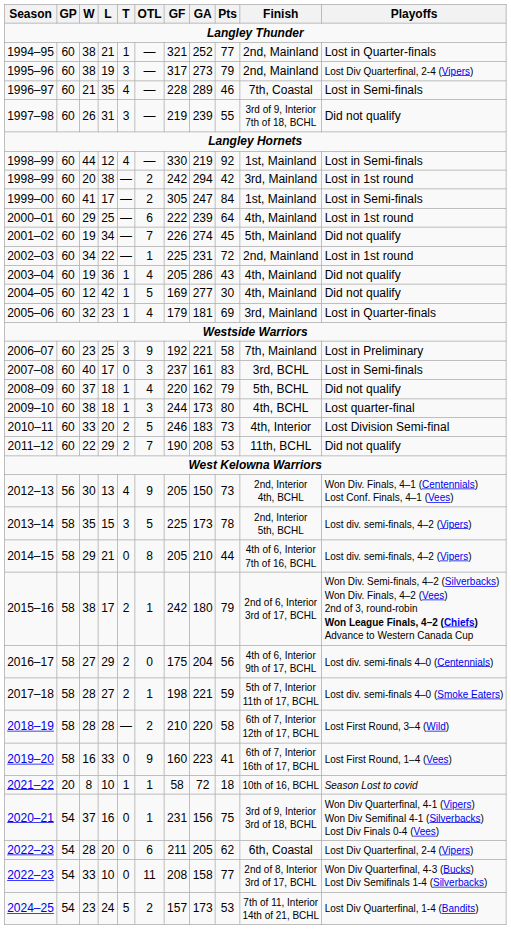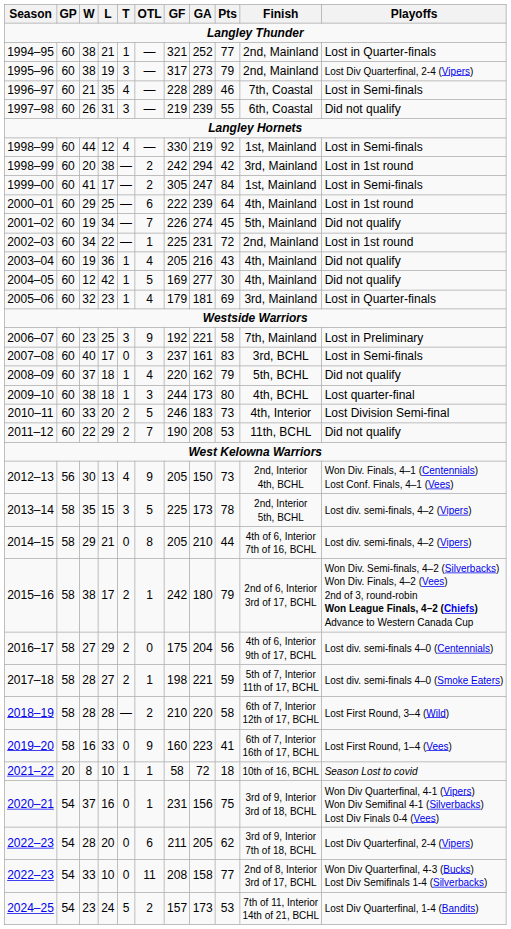 <table class="wikitable" style="text-align:center">
 <tr>
 <th>Season</th>
 <th>GP</th>
 <th>W</th>
 <th>L</th>
 <th>T</th>
 <th>OTL</th>
 <th>GF</th>
 <th>GA</th>
 <th>Pts</th>
 <th>Finish</th>
 <th>Playoffs</th>
 </tr>
 <tr>
 <td colspan=11><strong><em>Langley Thunder</em></strong></td>
 </tr>
 <tr>
 <td>1994–95</td>
 <td>60</td>
 <td>38</td>
 <td>21</td>
 <td>1</td>
 <td>—</td>
 <td>321</td>
 <td>252</td>
 <td>77</td>
 <td>2nd, Mainland</td>
 <td align=left>Lost in Quarter-finals</td>
 </tr>
 <tr>
 <td>1995–96</td>
 <td>60</td>
 <td>38</td>
 <td>19</td>
 <td>3</td>
 <td>—</td>
 <td>317</td>
 <td>273</td>
 <td>79</td>
 <td>2nd, Mainland</td>
 <td align=left><small>Lost Div Quarterfinal, 2-4 (<a href='#'>Vipers</a>)</small></td>
 </tr>
 <tr>
 <td>1996–97</td>
 <td>60</td>
 <td>21</td>
 <td>35</td>
 <td>4</td>
 <td>—</td>
 <td>228</td>
 <td>289</td>
 <td>46</td>
 <td>7th, Coastal</td>
 <td align=left>Lost in Semi-finals</td>
 </tr>
 <tr>
 <td>1997–98</td>
 <td>60</td>
 <td>26</td>
 <td>31</td>
 <td>3</td>
 <td>—</td>
 <td>219</td>
 <td>239</td>
 <td>55</td>
-<td><small>3rd of 9, Interior<br>7th of 18, BCHL</small></td>
+<td>6th, Coastal</td>
 <td align=left>Did not qualify</td>
 </tr>
 <tr>
 <td colspan=11><strong><em>Langley Hornets</em></strong></td>
 </tr>
 <tr>
 <td>1998–99</td>
 <td>60</td>
 <td>44</td>
 <td>12</td>
 <td>4</td>
 <td>—</td>
 <td>330</td>
 <td>219</td>
 <td>92</td>
 <td>1st, Mainland</td>
 <td align=left>Lost in Semi-finals</td>
 </tr>
 <tr>
 <td>1998–99</td>
 <td>60</td>
 <td>20</td>
 <td>38</td>
 <td>—</td>
 <td>2</td>
 <td>242</td>
 <td>294</td>
 <td>42</td>
 <td>3rd, Mainland</td>
 <td align=left>Lost in 1st round</td>
 </tr>
 <tr>
 <td>1999–00</td>
 <td>60</td>
 <td>41</td>
 <td>17</td>
 <td>—</td>
 <td>2</td>
 <td>305</td>
 <td>247</td>
 <td>84</td>
 <td>1st, Mainland</td>
 <td align=left>Lost in Semi-finals</td>
 </tr>
 <tr>
 <td>2000–01</td>
 <td>60</td>
 <td>29</td>
 <td>25</td>
 <td>—</td>
 <td>6</td>
 <td>222</td>
 <td>239</td>
 <td>64</td>
 <td>4th, Mainland</td>
 <td align=left>Lost in 1st round</td>
 </tr>
 <tr>
 <td>2001–02</td>
 <td>60</td>
 <td>19</td>
 <td>34</td>
 <td>—</td>
 <td>7</td>
 <td>226</td>
 <td>274</td>
 <td>45</td>
 <td>5th, Mainland</td>
 <td align=left>Did not qualify</td>
 </tr>
 <tr>
 <td>2002–03</td>
 <td>60</td>
 <td>34</td>
 <td>22</td>
 <td>—</td>
 <td>1</td>
 <td>225</td>
 <td>231</td>
 <td>72</td>
 <td>2nd, Mainland</td>
 <td align=left>Lost in 1st round</td>
 </tr>
 <tr>
 <td>2003–04</td>
 <td>60</td>
 <td>19</td>
 <td>36</td>
 <td>1</td>
 <td>4</td>
 <td>205</td>
-<td>286</td>
+<td>216</td>
 <td>43</td>
 <td>4th, Mainland</td>
 <td align=left>Did not qualify</td>
 </tr>
 <tr>
 <td>2004–05</td>
 <td>60</td>
 <td>12</td>
 <td>42</td>
 <td>1</td>
 <td>5</td>
 <td>169</td>
 <td>277</td>
 <td>30</td>
 <td>4th, Mainland</td>
 <td align=left>Did not qualify</td>
 </tr>
 <tr>
 <td>2005–06</td>
 <td>60</td>
 <td>32</td>
 <td>23</td>
 <td>1</td>
 <td>4</td>
 <td>179</td>
 <td>181</td>
 <td>69</td>
 <td>3rd, Mainland</td>
 <td align=left>Lost in Quarter-finals</td>
 </tr>
 <tr>
 <td colspan=11><strong><em>Westside Warriors</em></strong></td>
 </tr>
 <tr>
 <td>2006–07</td>
 <td>60</td>
 <td>23</td>
 <td>25</td>
 <td>3</td>
 <td>9</td>
 <td>192</td>
 <td>221</td>
 <td>58</td>
 <td>7th, Mainland</td>
 <td align=left>Lost in Preliminary</td>
 </tr>
 <tr>
 <td>2007–08</td>
 <td>60</td>
 <td>40</td>
 <td>17</td>
 <td>0</td>
 <td>3</td>
 <td>237</td>
 <td>161</td>
 <td>83</td>
 <td>3rd, BCHL</td>
 <td align=left>Lost in Semi-finals</td>
 </tr>
 <tr>
 <td>2008–09</td>
 <td>60</td>
 <td>37</td>
 <td>18</td>
 <td>1</td>
 <td>4</td>
 <td>220</td>
 <td>162</td>
 <td>79</td>
 <td>5th, BCHL</td>
 <td align=left>Did not qualify</td>
 </tr>
 <tr>
 <td>2009–10</td>
 <td>60</td>
 <td>38</td>
 <td>18</td>
 <td>1</td>
 <td>3</td>
 <td>244</td>
 <td>173</td>
 <td>80</td>
 <td>4th, BCHL</td>
 <td align=left>Lost quarter-final</td>
 </tr>
 <tr>
 <td>2010–11</td>
 <td>60</td>
 <td>33</td>
 <td>20</td>
 <td>2</td>
 <td>5</td>
 <td>246</td>
 <td>183</td>
 <td>73</td>
 <td>4th, Interior</td>
 <td align=left>Lost Division Semi-final</td>
 </tr>
 <tr>
 <td>2011–12</td>
 <td>60</td>
 <td>22</td>
 <td>29</td>
 <td>2</td>
 <td>7</td>
 <td>190</td>
 <td>208</td>
 <td>53</td>
 <td>11th, BCHL</td>
 <td align=left>Did not qualify</td>
 </tr>
 <tr>
 <td colspan=11><strong><em>West Kelowna Warriors</em></strong></td>
 </tr>
 <tr>
 <td>2012–13</td>
 <td>56</td>
 <td>30</td>
 <td>13</td>
 <td>4</td>
 <td>9</td>
 <td>205</td>
 <td>150</td>
 <td>73</td>
 <td><small>2nd, Interior <br> 4th, BCHL</small></td>
 <td align=left><small>Won Div. Finals, 4–1 (<a href='#'>Centennials</a>)<br>Lost Conf. Finals, 4–1 (<a href='#'>Vees</a>)</small></td>
 </tr>
 <tr>
 <td>2013–14</td>
 <td>58</td>
 <td>35</td>
 <td>15</td>
 <td>3</td>
 <td>5</td>
 <td>225</td>
 <td>173</td>
 <td>78</td>
 <td><small>2nd, Interior <br> 5th, BCHL</small></td>
 <td align=left><small>Lost div. semi-finals, 4–2 (<a href='#'>Vipers</a>)</small></td>
 </tr>
 <tr>
 <td>2014–15</td>
 <td>58</td>
 <td>29</td>
 <td>21</td>
 <td>0</td>
 <td>8</td>
 <td>205</td>
 <td>210</td>
 <td>44</td>
 <td><small>4th of 6, Interior<br>7th of 16, BCHL</small></td>
 <td align=left><small>Lost div. semi-finals, 4–2 (<a href='#'>Vipers</a>)</small></td>
 </tr>
 <tr>
 <td>2015–16</td>
 <td>58</td>
 <td>38</td>
 <td>17</td>
 <td>2</td>
 <td>1</td>
 <td>242</td>
 <td>180</td>
 <td>79</td>
 <td><small>2nd of 6, Interior<br>3rd of 17, BCHL</small></td>
 <td align=left><small>Won Div. Semi-finals, 4–2 (<a href='#'>Silverbacks</a>)<br>Won Div. Finals, 4–2 (<a href='#'>Vees</a>)<br> 2nd of 3, round-robin<br><strong>Won League Finals, 4–2 (<a href='#'>Chiefs</a>)</strong><br>Advance to Western Canada Cup</small></td>
 </tr>
 <tr>
 <td>2016–17</td>
 <td>58</td>
 <td>27</td>
 <td>29</td>
 <td>2</td>
 <td>0</td>
 <td>175</td>
 <td>204</td>
 <td>56</td>
 <td><small>4th of 6, Interior<br>9th of 17, BCHL</small></td>
 <td align=left><small>Lost div. semi-finals 4–0 (<a href='#'>Centennials</a>)</small></td>
 </tr>
 <tr>
 <td>2017–18</td>
 <td>58</td>
 <td>28</td>
 <td>27</td>
 <td>2</td>
 <td>1</td>
 <td>198</td>
 <td>221</td>
 <td>59</td>
 <td><small>5th of 7, Interior<br>11th of 17, BCHL</small></td>
 <td align=left><small>Lost div. semi-finals 4–0 (<a href='#'>Smoke Eaters</a>)</small></td>
 </tr>
 <tr>
 <td><a href='#'>2018–19</a></td>
 <td>58</td>
 <td>28</td>
 <td>28</td>
 <td>—</td>
 <td>2</td>
 <td>210</td>
 <td>220</td>
 <td>58</td>
 <td><small>6th of 7, Interior<br>12th of 17, BCHL</small></td>
 <td align=left><small>Lost First Round, 3–4 (<a href='#'>Wild</a>)</small></td>
 </tr>
 <tr>
 <td><a href='#'>2019–20</a></td>
 <td>58</td>
 <td>16</td>
 <td>33</td>
 <td>0</td>
 <td>9</td>
 <td>160</td>
 <td>223</td>
 <td>41</td>
 <td><small>6th of 7, Interior<br>16th of 17, BCHL</small></td>
 <td align=left><small>Lost First Round, 1–4 (<a href='#'>Vees</a>)</small></td>
 </tr>
 <tr>
 <td><a href='#'>2021–22</a></td>
 <td>20</td>
 <td>8</td>
 <td>10</td>
 <td>1</td>
 <td>1</td>
 <td>58</td>
 <td>72</td>
 <td>18</td>
 <td><small>10th of 16, BCHL</small></td>
 <td align=left><small><em>Season Lost to covid</small></td>
 </tr>
 <tr>
 <td><a href='#'>2020–21</a></td>
 <td>54</td>
 <td>37</td>
 <td>16</td>
 <td>0</td>
 <td>1</td>
 <td>231</td>
 <td>156</td>
 <td>75</td>
 <td><small>3rd of 9, Interior<br>3rd of 18, BCHL</small></td>
 <td align=left><small>Won Div Quarterfinal, 4-1 (<a href='#'>Vipers</a>)<br>Won Div Semifinal 4-1 (<a href='#'>Silverbacks</a>)<br>Lost Div Finals 0-4 (<a href='#'>Vees</a>)</small></td>
 </tr>
 <tr>
 <td><a href='#'>2022–23</a></td>
 <td>54</td>
 <td>28</td>
 <td>20</td>
 <td>0</td>
 <td>6</td>
 <td>211</td>
 <td>205</td>
 <td>62</td>
-<td>6th, Coastal</td>
+<td><small>3rd of 9, Interior<br>7th of 18, BCHL</small></td>
 <td align=left><small>Lost Div Quarterfinal, 2-4 (<a href='#'>Vipers</a>)</small></td>
 </tr>
 <tr>
 <td><a href='#'>2022–23</a></td>
 <td>54</td>
 <td>33</td>
 <td>10</td>
 <td>0</td>
 <td>11</td>
 <td>208</td>
 <td>158</td>
 <td>77</td>
 <td><small>2nd of 8, Interior<br>3rd of 17, BCHL</small></td>
 <td align=left><small>Won Div Quarterfinal, 4-3 (<a href='#'>Bucks</a>)<br>Lost Div Semifinals 1-4 (<a href='#'>Silverbacks</a>)</small></td>
 </tr>
 <tr>
 <td><a href='#'>2024–25</a></td>
 <td>54</td>
 <td>23</td>
 <td>24</td>
 <td>5</td>
 <td>2</td>
 <td>157</td>
 <td>173</td>
 <td>53</td>
 <td><small>7th of 11, Interior<br>14th of 21, BCHL</small></td>
 <td align=left><small>Lost Div Quarterfinal, 1-4 (<a href='#'>Bandits</a>)</small></td>
 </tr>
 </table>
